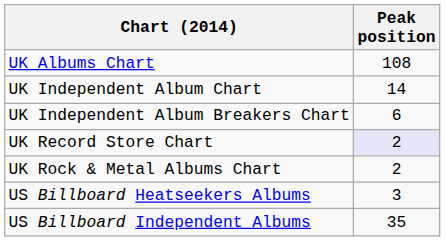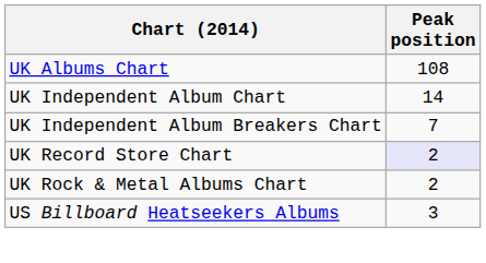 <table class="wikitable sortable">
 <tr>
 <th>Chart (2014)</th>
 <th>Peak<br>position</th>
 </tr>
 <tr>
 <td align="left"><a href='#'>UK Albums Chart</a></td>
 <td style="text-align:center;">108</td>
 </tr>
 <tr>
 <td align="left">UK Independent Album Chart</td>
 <td style="text-align:center;">14</td>
 </tr>
 <tr>
 <td align="left">UK Independent Album Breakers Chart</td>
-<td style="text-align:center;">6</td>
+<td style="text-align:center;">7</td>
 </tr>
 <tr>
 <td align="left">UK Record Store Chart</td>
 <td style="background: lavender; text-align:center;">2</td>
 </tr>
 <tr>
 <td align="left">UK Rock & Metal Albums Chart</td>
 <td style="text-align:center;">2</td>
 </tr>
 <tr>
 <td align="left">US <em>Billboard</em> <a href='#'>Heatseekers Albums</a></td>
 <td style="text-align:center;">3</td>
 </tr>
-<tr>
-<td align="left">US <em>Billboard</em> <a href='#'>Independent Albums</a></td>
-<td style="text-align:center;">35</td>
-</tr>
 </table>
